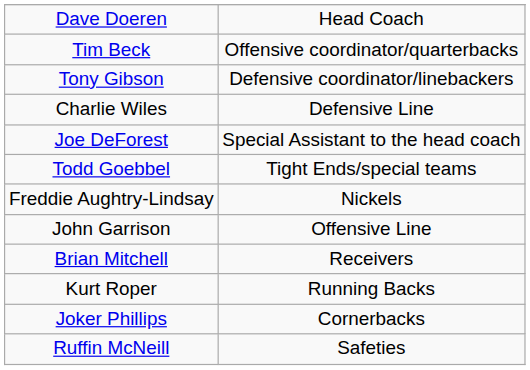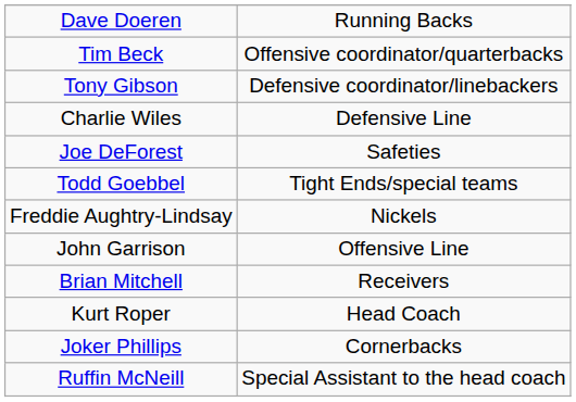 <table class="wikitable">
 <tr>
 </tr>
 <tr align="center">
 <td><a href='#'>Dave Doeren</a></td>
-<td>Head Coach</td>
+<td>Running Backs</td>
 </tr>
 <tr align="center">
 <td><a href='#'>Tim Beck</a></td>
 <td>Offensive coordinator/quarterbacks</td>
 </tr>
 <tr align="center">
 <td><a href='#'>Tony Gibson</a></td>
 <td>Defensive coordinator/linebackers</td>
 </tr>
 <tr align="center">
 <td>Charlie Wiles</td>
 <td>Defensive Line</td>
 </tr>
 <tr align="center">
 <td><a href='#'>Joe DeForest</a></td>
-<td>Special Assistant to the head coach</td>
+<td>Safeties</td>
 </tr>
 <tr align="center">
 <td><a href='#'>Todd Goebbel</a></td>
 <td>Tight Ends/special teams</td>
 </tr>
 <tr align="center">
 <td>Freddie Aughtry-Lindsay</td>
 <td>Nickels</td>
 </tr>
 <tr align="center">
 <td>John Garrison</td>
 <td>Offensive Line</td>
 </tr>
 <tr align="center">
 <td><a href='#'>Brian Mitchell</a></td>
 <td>Receivers</td>
 </tr>
 <tr align="center">
 <td>Kurt Roper</td>
-<td>Running Backs</td>
+<td>Head Coach</td>
 </tr>
 <tr align="center">
 <td><a href='#'>Joker Phillips</a></td>
 <td>Cornerbacks</td>
 </tr>
 <tr align="center">
 <td><a href='#'>Ruffin McNeill</a></td>
-<td>Safeties</td>
+<td>Special Assistant to the head coach</td>
 </tr>
 </table>
